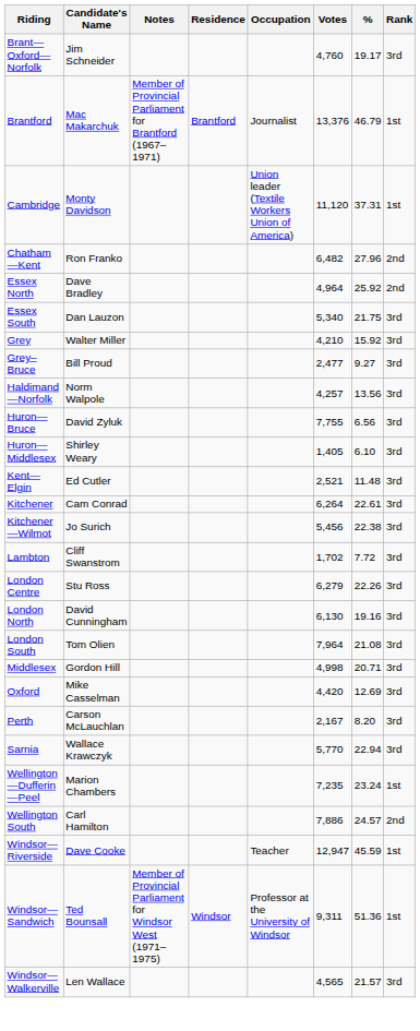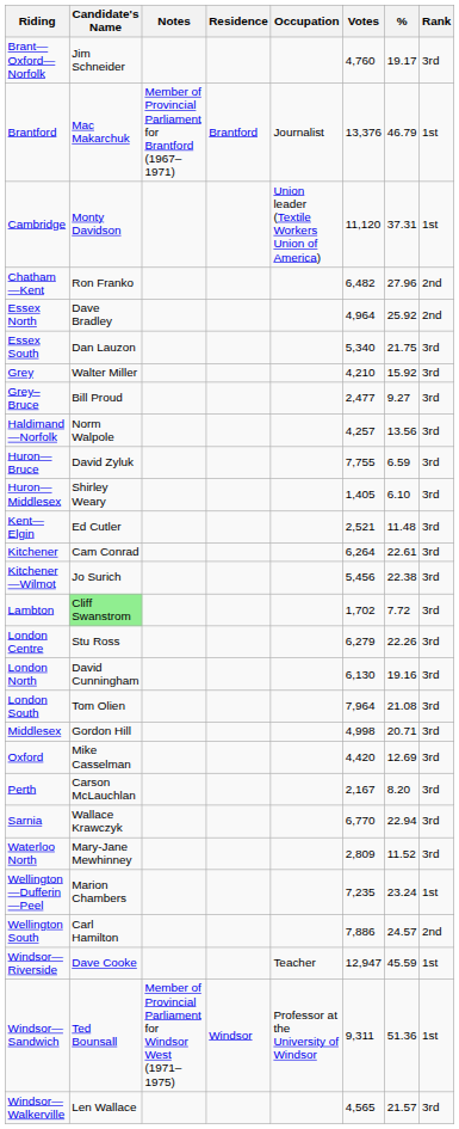 <table class="wikitable sortable">
 <tr>
 <th>Riding<br></th>
 <th>Candidate's Name</th>
 <th>Notes</th>
 <th>Residence</th>
 <th>Occupation</th>
 <th>Votes</th>
 <th>%</th>
 <th>Rank</th>
 </tr>
 <tr>
 <td><a href='#'>Brant—Oxford—Norfolk</a></td>
 <td>Jim Schneider</td>
 <td></td>
 <td></td>
 <td></td>
 <td>4,760</td>
 <td>19.17</td>
 <td>3rd</td>
 </tr>
 <tr>
 <td><a href='#'>Brantford</a></td>
 <td><a href='#'>Mac Makarchuk</a></td>
 <td><a href='#'>Member of Provincial Parliament</a> for <a href='#'>Brantford</a> (1967–1971)</td>
 <td><a href='#'>Brantford</a></td>
 <td>Journalist</td>
 <td>13,376</td>
 <td>46.79</td>
 <td>1st</td>
 </tr>
 <tr>
 <td><a href='#'>Cambridge</a></td>
 <td><a href='#'>Monty Davidson</a></td>
 <td></td>
 <td></td>
 <td><a href='#'>Union</a> leader (<a href='#'>Textile Workers Union of America</a>)</td>
 <td>11,120</td>
 <td>37.31</td>
 <td>1st</td>
 </tr>
 <tr>
 <td><a href='#'>Chatham—Kent</a></td>
 <td>Ron Franko</td>
 <td></td>
 <td></td>
 <td></td>
 <td>6,482</td>
 <td>27.96</td>
 <td>2nd</td>
 </tr>
 <tr>
 <td><a href='#'>Essex North</a></td>
 <td>Dave Bradley</td>
 <td></td>
 <td></td>
 <td></td>
 <td>4,964</td>
 <td>25.92</td>
 <td>2nd</td>
 </tr>
 <tr>
 <td><a href='#'>Essex South</a></td>
 <td>Dan Lauzon</td>
 <td></td>
 <td></td>
 <td></td>
 <td>5,340</td>
 <td>21.75</td>
 <td>3rd</td>
 </tr>
 <tr>
 <td><a href='#'>Grey</a></td>
 <td>Walter Miller</td>
 <td></td>
 <td></td>
 <td></td>
 <td>4,210</td>
 <td>15.92</td>
 <td>3rd</td>
 </tr>
 <tr>
 <td><a href='#'>Grey–Bruce</a></td>
 <td>Bill Proud</td>
 <td></td>
 <td></td>
 <td></td>
 <td>2,477</td>
 <td>9.27</td>
 <td>3rd</td>
 </tr>
 <tr>
 <td><a href='#'>Haldimand—Norfolk</a></td>
 <td>Norm Walpole</td>
 <td></td>
 <td></td>
 <td></td>
 <td>4,257</td>
 <td>13.56</td>
 <td>3rd</td>
 </tr>
 <tr>
 <td><a href='#'>Huron—Bruce</a></td>
 <td>David Zyluk</td>
 <td></td>
 <td></td>
 <td></td>
 <td>7,755</td>
-<td>6.56</td>
+<td>6.59</td>
 <td>3rd</td>
 </tr>
 <tr>
 <td><a href='#'>Huron—Middlesex</a></td>
 <td>Shirley Weary</td>
 <td></td>
 <td></td>
 <td></td>
 <td>1,405</td>
 <td>6.10</td>
 <td>3rd</td>
 </tr>
 <tr>
 <td><a href='#'>Kent—Elgin</a></td>
 <td>Ed Cutler</td>
 <td></td>
 <td></td>
 <td></td>
 <td>2,521</td>
 <td>11.48</td>
 <td>3rd</td>
 </tr>
 <tr>
 <td><a href='#'>Kitchener</a></td>
 <td>Cam Conrad</td>
 <td></td>
 <td></td>
 <td></td>
 <td>6,264</td>
 <td>22.61</td>
 <td>3rd</td>
 </tr>
 <tr>
 <td><a href='#'>Kitchener—Wilmot</a></td>
 <td>Jo Surich</td>
 <td></td>
 <td></td>
 <td></td>
 <td>5,456</td>
 <td>22.38</td>
 <td>3rd</td>
 </tr>
 <tr>
 <td><a href='#'>Lambton</a></td>
-<td>Cliff Swanstrom</td>
+<td style="background: lightgreen;">Cliff Swanstrom</td>
 <td></td>
 <td></td>
 <td></td>
 <td>1,702</td>
 <td>7.72</td>
 <td>3rd</td>
 </tr>
 <tr>
 <td><a href='#'>London Centre</a></td>
 <td>Stu Ross</td>
 <td></td>
 <td></td>
 <td></td>
 <td>6,279</td>
 <td>22.26</td>
 <td>3rd</td>
 </tr>
 <tr>
 <td><a href='#'>London North</a></td>
 <td>David Cunningham</td>
 <td></td>
 <td></td>
 <td></td>
 <td>6,130</td>
 <td>19.16</td>
 <td>3rd</td>
 </tr>
 <tr>
 <td><a href='#'>London South</a></td>
 <td>Tom Olien</td>
 <td></td>
 <td></td>
 <td></td>
 <td>7,964</td>
 <td>21.08</td>
 <td>3rd</td>
 </tr>
 <tr>
 <td><a href='#'>Middlesex</a></td>
 <td>Gordon Hill</td>
 <td></td>
 <td></td>
 <td></td>
 <td>4,998</td>
 <td>20.71</td>
 <td>3rd</td>
 </tr>
 <tr>
 <td><a href='#'>Oxford</a></td>
 <td>Mike Casselman</td>
 <td></td>
 <td></td>
 <td></td>
 <td>4,420</td>
 <td>12.69</td>
 <td>3rd</td>
 </tr>
 <tr>
 <td><a href='#'>Perth</a></td>
 <td>Carson McLauchlan</td>
 <td></td>
 <td></td>
 <td></td>
 <td>2,167</td>
 <td>8.20</td>
 <td>3rd</td>
 </tr>
 <tr>
 <td><a href='#'>Sarnia</a></td>
 <td>Wallace Krawczyk</td>
 <td></td>
 <td></td>
 <td></td>
-<td>5,770</td>
+<td>6,770</td>
 <td>22.94</td>
+<td>3rd</td>
+</tr>
+<tr>
+<td><a href='#'>Waterloo North</a></td>
+<td>Mary-Jane Mewhinney</td>
+<td></td>
+<td></td>
+<td></td>
+<td>2,809</td>
+<td>11.52</td>
 <td>3rd</td>
 </tr>
 <tr>
 <td><a href='#'>Wellington—Dufferin—Peel</a></td>
 <td>Marion Chambers</td>
 <td></td>
 <td></td>
 <td></td>
 <td>7,235</td>
 <td>23.24</td>
 <td>1st</td>
 </tr>
 <tr>
 <td><a href='#'>Wellington South</a></td>
 <td>Carl Hamilton</td>
 <td></td>
 <td></td>
 <td></td>
 <td>7,886</td>
 <td>24.57</td>
 <td>2nd</td>
 </tr>
 <tr>
 <td><a href='#'>Windsor—Riverside</a></td>
 <td><a href='#'>Dave Cooke</a></td>
 <td></td>
 <td></td>
 <td>Teacher</td>
 <td>12,947</td>
 <td>45.59</td>
 <td>1st</td>
 </tr>
 <tr>
 <td><a href='#'>Windsor—Sandwich</a></td>
 <td><a href='#'>Ted Bounsall</a></td>
 <td><a href='#'>Member of Provincial Parliament</a> for <a href='#'>Windsor West</a> (1971–1975)</td>
 <td><a href='#'>Windsor</a></td>
 <td>Professor at the <a href='#'>University of Windsor</a></td>
 <td>9,311</td>
 <td>51.36</td>
 <td>1st</td>
 </tr>
 <tr>
 <td><a href='#'>Windsor—Walkerville</a></td>
 <td>Len Wallace</td>
 <td></td>
 <td></td>
 <td></td>
 <td>4,565</td>
 <td>21.57</td>
 <td>3rd</td>
 </tr>
 </table>
